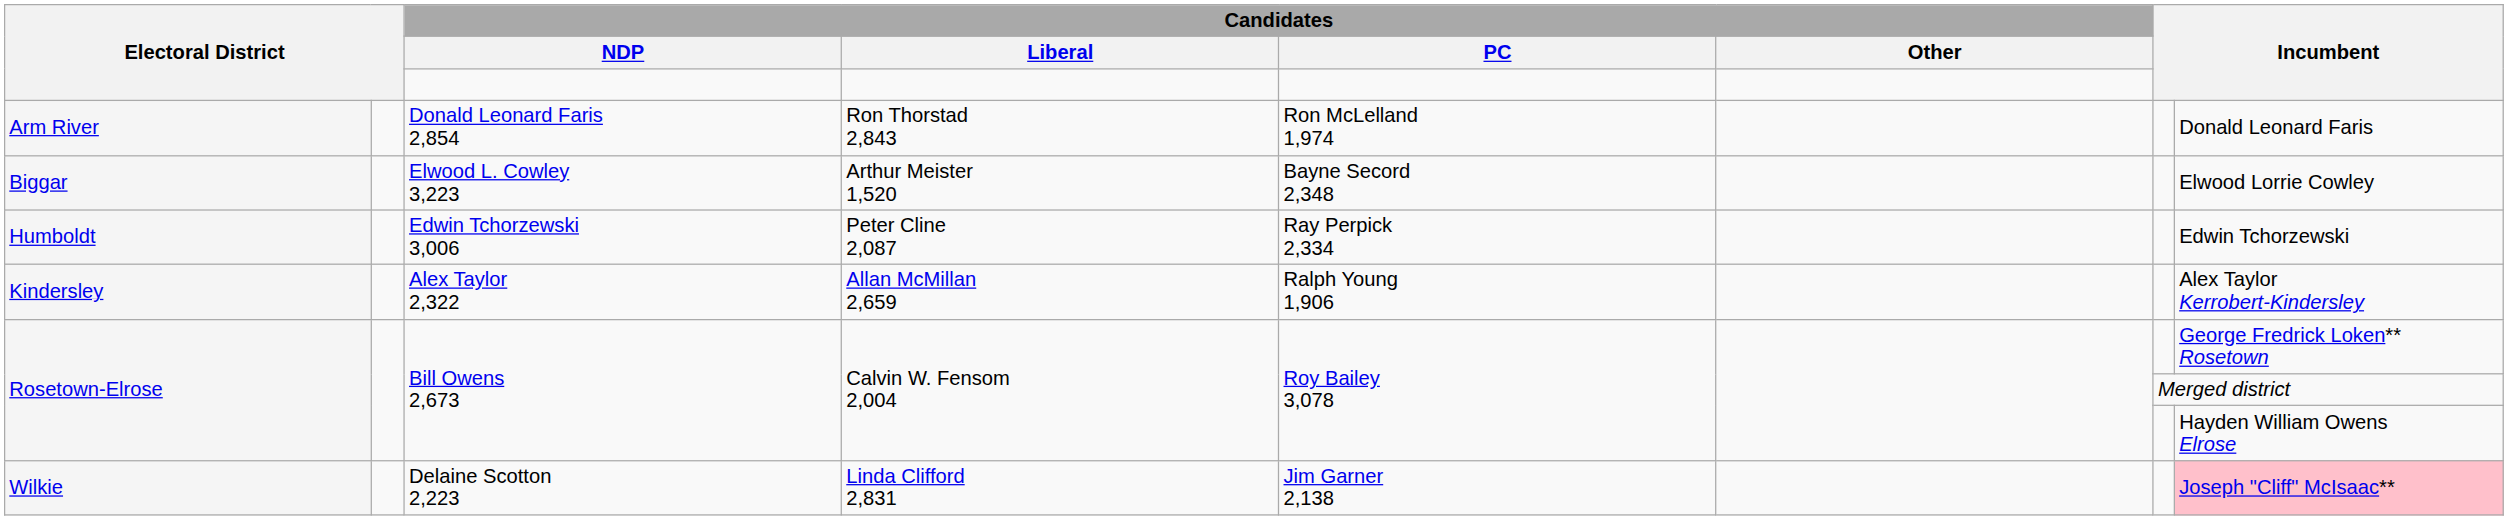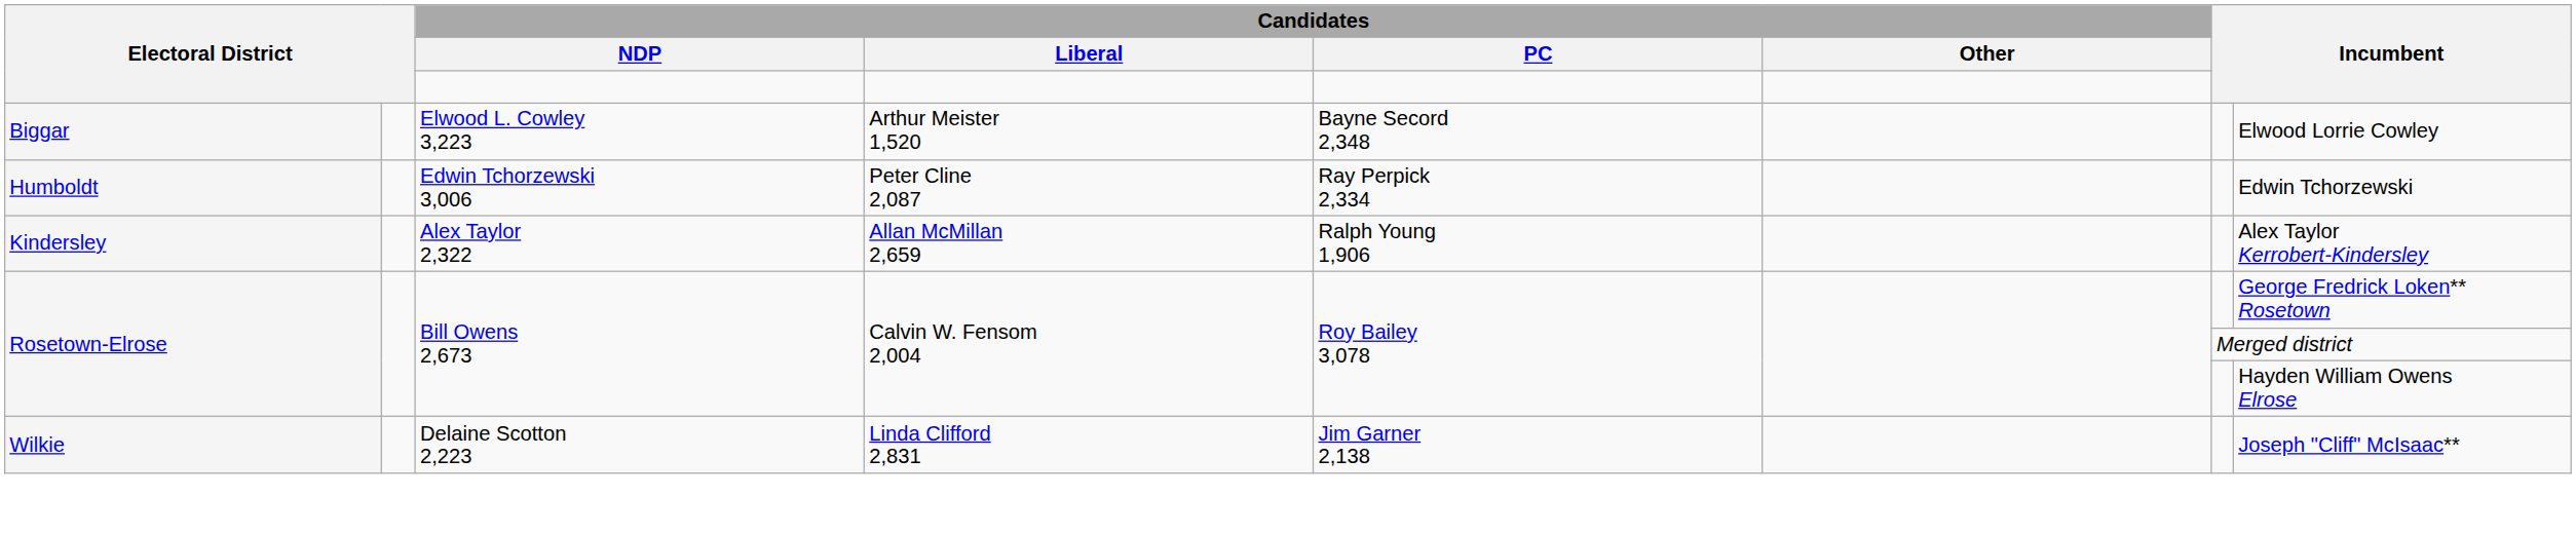 <table class="wikitable" style="width:100%">
 <tr>
 <th style="width:16%;" style="background:darkgrey;" rowspan=3 colspan=2>Electoral District</th>
 <th style="background:darkgrey;" colspan=4>Candidates</th>
 <th style="width:14%;" style="background:darkgrey;" rowspan=3 colspan=2>Incumbent</th>
 </tr>
 <tr>
 <th style="width:17.5%;"><a href='#'>NDP</a></th>
 <th style="width:17.5%;"><a href='#'>Liberal</a></th>
 <th style="width:17.5%;"><a href='#'>PC</a></th>
 <th style="width:17.5%;">Other</th>
 </tr>
 <tr>
 <td> </td>
 <td> </td>
 <td> </td>
 <td> </td>
-</tr>
-<tr>
-<td bgcolor=whitesmoke><a href='#'>Arm River</a></td>
-<td> </td>
-<td><a href='#'>Donald Leonard Faris</a><br>2,854</td>
-<td>Ron Thorstad<br>2,843</td>
-<td>Ron McLelland<br>1,974</td>
-<td></td>
-<td> </td>
-<td>Donald Leonard Faris</td>
 </tr>
 <tr>
 <td bgcolor=whitesmoke><a href='#'>Biggar</a></td>
 <td> </td>
 <td><a href='#'>Elwood L. Cowley</a><br>3,223</td>
 <td>Arthur Meister<br>1,520</td>
 <td>Bayne Secord<br>2,348</td>
 <td></td>
 <td> </td>
 <td>Elwood Lorrie Cowley</td>
 </tr>
 <tr>
 <td bgcolor=whitesmoke><a href='#'>Humboldt</a></td>
 <td> </td>
 <td><a href='#'>Edwin Tchorzewski</a><br>3,006</td>
 <td>Peter Cline<br>2,087</td>
 <td>Ray Perpick<br>2,334</td>
 <td></td>
 <td> </td>
 <td>Edwin Tchorzewski</td>
 </tr>
 <tr>
 <td bgcolor=whitesmoke><a href='#'>Kindersley</a></td>
 <td> </td>
 <td><a href='#'>Alex Taylor</a><br>2,322</td>
 <td><a href='#'>Allan McMillan</a><br>2,659</td>
 <td>Ralph Young<br>1,906</td>
 <td></td>
 <td> </td>
 <td>Alex Taylor<br><span><em><a href='#'>Kerrobert-Kindersley</a></em></span></td>
 </tr>
 <tr>
 <td rowspan=3 style="background:whitesmoke;"><a href='#'>Rosetown-Elrose</a></td>
 <td rowspan=3 > </td>
 <td rowspan=3><a href='#'>Bill Owens</a><br>2,673</td>
 <td rowspan=3>Calvin W. Fensom<br>2,004</td>
 <td rowspan=3><a href='#'>Roy Bailey</a><br>3,078</td>
 <td rowspan=3></td>
 <td></td>
 <td><a href='#'>George Fredrick Loken</a>**<br><span><em><a href='#'>Rosetown</a></em></span></td>
 </tr>
 <tr>
 <td colspan=2><em>Merged district</em></td>
 </tr>
 <tr>
 <td></td>
 <td>Hayden William Owens<br><span><em><a href='#'>Elrose</a></em></span></td>
 </tr>
 <tr>
 <td bgcolor=whitesmoke><a href='#'>Wilkie</a></td>
 <td> </td>
 <td>Delaine Scotton<br>2,223</td>
 <td><a href='#'>Linda Clifford</a><br>2,831</td>
 <td><a href='#'>Jim Garner</a><br>2,138</td>
 <td></td>
 <td> </td>
-<td style="background: pink;"><a href='#'>Joseph "Cliff" McIsaac</a>**</td>
+<td><a href='#'>Joseph "Cliff" McIsaac</a>**</td>
 </tr>
 </table>
